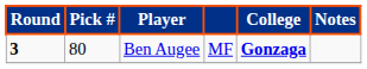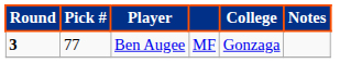 <table class="wikitable" style="text-align:left; font-size:100%;">
 <tr>
 <th style="background-color:#003087; color:#FFFFFF; border:2px solid #FE5000;" scope="col">Round</th>
 <th style="background-color:#003087; color:#FFFFFF; border:2px solid #FE5000;" scope="col">Pick #</th>
 <th style="background-color:#003087; color:#FFFFFF; border:2px solid #FE5000;" scope="col">Player</th>
 <th style="background-color:#003087; color:#FFFFFF; border:2px solid #FE5000;" scope="col"></th>
 <th style="background-color:#003087; color:#FFFFFF; border:2px solid #FE5000;" scope="col">College</th>
 <th style="background-color:#003087; color:#FFFFFF; border:2px solid #FE5000;" scope="col">Notes</th>
 </tr>
 <tr>
 <td><strong>3</strong></td>
-<td>80</td>
+<td>77</td>
 <td> <a href='#'>Ben Augee</a></td>
 <td><a href='#'>MF</a></td>
-<td><strong><a href='#'>Gonzaga</a></strong></td>
+<td><a href='#'>Gonzaga</a></td>
 <td></td>
 </tr>
 <tr>
 </tr>
 </table>
